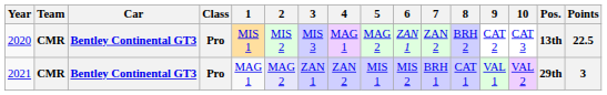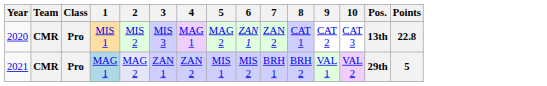 <table class="wikitable" style="text-align:center; font-size:85%;">
 <tr>
 <th>Year</th>
 <th>Team</th>
-<th>Car</th>
 <th>Class</th>
 <th>1</th>
 <th>2</th>
 <th>3</th>
 <th>4</th>
 <th>5</th>
 <th>6</th>
 <th>7</th>
 <th>8</th>
 <th>9</th>
 <th>10</th>
 <th>Pos.</th>
 <th>Points</th>
 </tr>
 <tr>
 <td><a href='#'>2020</a></td>
 <th>CMR</th>
-<th nowrap><a href='#'>Bentley Continental GT3</a></th>
 <th>Pro</th>
 <td style="background:#FFDF9F;"><a href='#'>MIS<br>1</a><br></td>
 <td style="background:#DFFFDF;"><a href='#'>MIS<br>2</a><br></td>
 <td style="background:#CFCFFF;"><a href='#'>MIS<br>3</a><br></td>
 <td style="background:#EFCFFF;"><a href='#'>MAG<br>1</a><br></td>
 <td style="background:#DFFFDF;"><a href='#'>MAG<br>2</a><br></td>
 <td style="background:#DFFFDF;"><em><a href='#'>ZAN<br>1</a></em><br></td>
 <td style="background:#DFFFDF;"><a href='#'>ZAN<br>2</a><br></td>
-<td style="background:#CFCFFF;"><a href='#'>BRH<br>2</a><br></td>
+<td style="background:#CFCFFF;"><a href='#'>CAT<br>1</a><br></td>
 <td style="background:#FFFFFF;"><a href='#'>CAT<br>2</a><br></td>
 <td style="background:#FFFFFF;"><a href='#'>CAT<br>3</a><br></td>
 <th>13th</th>
-<th>22.5</th>
+<th>22.8</th>
 </tr>
 <tr>
 <td><a href='#'>2021</a></td>
 <th>CMR</th>
-<th nowrap><a href='#'>Bentley Continental GT3</a></th>
 <th>Pro</th>
-<td><a href='#'>MAG<br>1</a></td>
+<td style="background: lightblue;"><a href='#'>MAG<br>1</a></td>
 <td style="background: lavender;"><a href='#'>MAG<br>2</a></td>
 <td style="background:#CFCFFF;"><a href='#'>ZAN<br>1</a><br></td>
 <td style="background:#CFCFFF;"><a href='#'>ZAN<br>2</a><br></td>
 <td style="background:#CFCFFF;"><a href='#'>MIS<br>1</a><br></td>
 <td style="background:#CFCFFF;"><a href='#'>MIS<br>2</a><br></td>
 <td style="background:#CFCFFF;"><a href='#'>BRH<br>1</a><br></td>
-<td style="background:#CFCFFF;"><a href='#'>CAT<br>1</a><br></td>
+<td style="background:#CFCFFF;"><a href='#'>BRH<br>2</a><br></td>
 <td style="background:#DFFFDF;"><a href='#'>VAL<br>1</a><br></td>
 <td style="background:#EFCFFF;"><a href='#'>VAL <br>2</a><br></td>
 <th>29th</th>
-<th>3</th>
+<th>5</th>
 </tr>
 </table>
